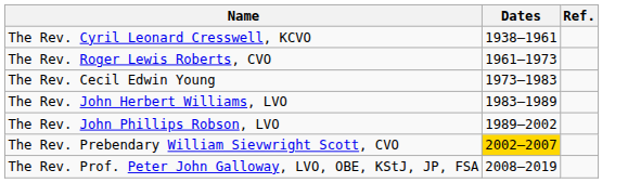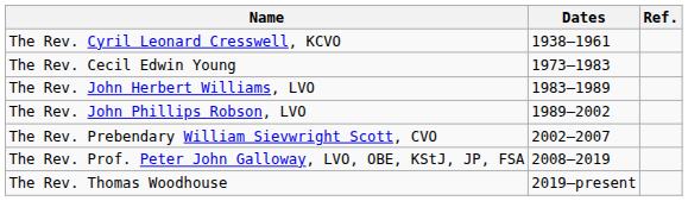 <table class="wikitable">
 <tr>
 <th>Name</th>
 <th>Dates</th>
 <th>Ref.</th>
 </tr>
 <tr>
 <td>The Rev. <a href='#'>Cyril Leonard Cresswell</a>, KCVO</td>
 <td>1938–1961</td>
-<td></td>
-</tr>
-<tr>
-<td>The Rev. <a href='#'>Roger Lewis Roberts</a>, CVO</td>
-<td>1961–1973</td>
 <td></td>
 </tr>
 <tr>
 <td>The Rev. Cecil Edwin Young</td>
 <td>1973–1983</td>
 <td></td>
 </tr>
 <tr>
 <td>The Rev. <a href='#'>John Herbert Williams</a>, LVO</td>
 <td>1983–1989</td>
 <td></td>
 </tr>
 <tr>
 <td>The Rev. <a href='#'>John Phillips Robson</a>, LVO</td>
 <td>1989–2002</td>
 <td></td>
 </tr>
 <tr>
 <td>The Rev. Prebendary <a href='#'>William Sievwright Scott</a>, CVO</td>
-<td style="background: gold;">2002–2007</td>
+<td>2002–2007</td>
 <td></td>
 </tr>
 <tr>
 <td>The Rev. Prof. <a href='#'>Peter John Galloway</a>, LVO, OBE, KStJ, JP, FSA</td>
 <td>2008–2019</td>
 <td></td>
 </tr>
+<tr>
+<td>The Rev. Thomas Woodhouse</td>
+<td>2019–present</td>
+<td></td>
+</tr>
 </table>
